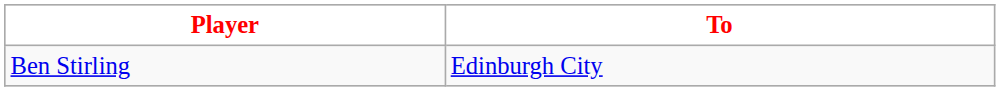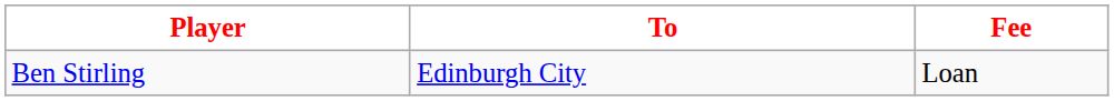 <table class="wikitable" style="text-align:left; font-size:95%;width:98%;">
 <tr>
 <th style="background:white; color:red;">Player</th>
 <th style="background:white; color:red;">To</th>
+<th style="background:white; color:red;">Fee</th>
 </tr>
 <tr>
 <td> <a href='#'>Ben Stirling</a></td>
 <td> <a href='#'>Edinburgh City</a></td>
+<td>Loan</td>
 </tr>
 </table>
